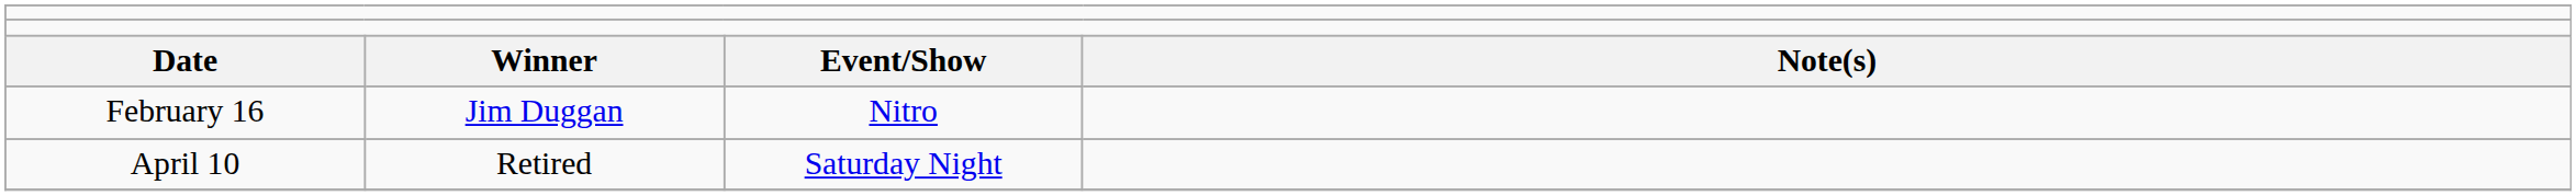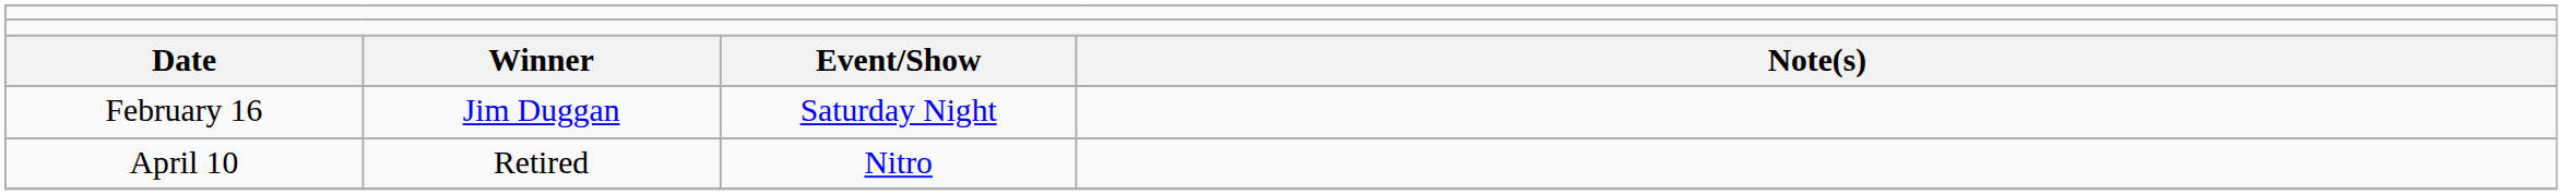 <table class="wikitable" style="text-align:center; width:100%;">
 <tr>
 <td colspan="5"></td>
 </tr>
 <tr>
 <td colspan="5"><strong></strong></td>
 </tr>
 <tr>
 <th width=14%>Date</th>
 <th width=14%>Winner</th>
 <th width=14%>Event/Show</th>
 <th width=58%>Note(s)</th>
 </tr>
 <tr>
 <td>February 16</td>
 <td><a href='#'>Jim Duggan</a></td>
-<td><a href='#'>Nitro</a></td>
+<td><a href='#'>Saturday Night</a></td>
 <td align=left></td>
 </tr>
 <tr>
 <td>April 10</td>
 <td>Retired</td>
-<td><a href='#'>Saturday Night</a></td>
+<td><a href='#'>Nitro</a></td>
 <td align=left></td>
 </tr>
 <tr>
 </tr>
 </table>
